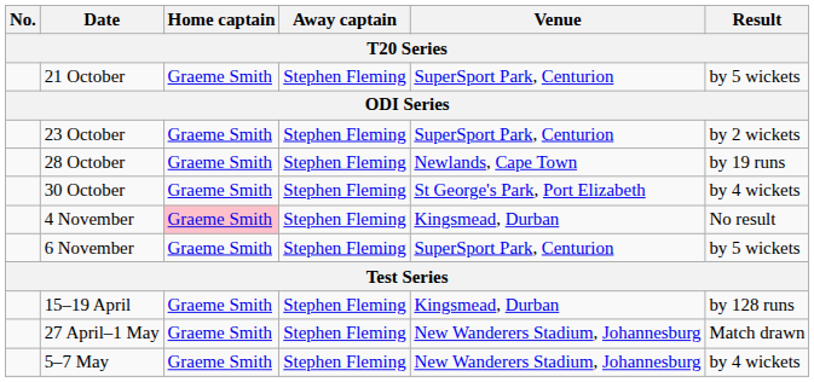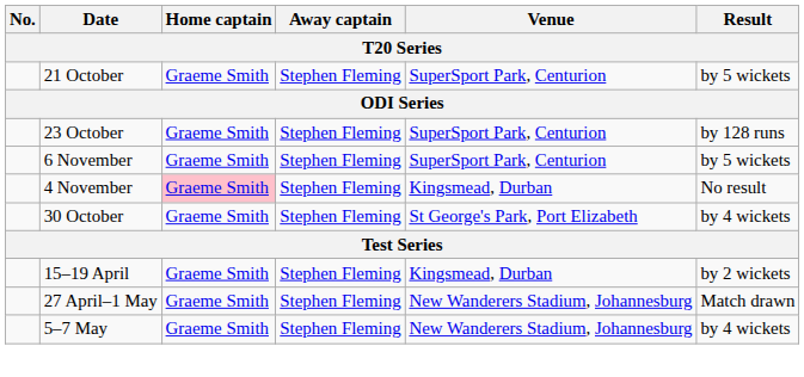 <table class="wikitable">
 <tr style="background:#efefef;">
 <th>No.</th>
 <th>Date</th>
 <th>Home captain</th>
 <th>Away captain</th>
 <th>Venue</th>
 <th>Result</th>
 </tr>
 <tr>
 <th colspan="6">T20 Series</th>
 </tr>
 <tr>
 <td></td>
 <td>21 October</td>
 <td><a href='#'>Graeme Smith</a></td>
 <td><a href='#'>Stephen Fleming</a></td>
 <td><a href='#'>SuperSport Park</a>, <a href='#'>Centurion</a></td>
 <td> by 5 wickets</td>
 </tr>
 <tr>
 <th colspan="6">ODI Series</th>
 </tr>
 <tr>
 <td></td>
 <td>23 October</td>
 <td><a href='#'>Graeme Smith</a></td>
 <td><a href='#'>Stephen Fleming</a></td>
 <td><a href='#'>SuperSport Park</a>, <a href='#'>Centurion</a></td>
-<td> by 2 wickets</td>
+<td> by 128 runs</td>
 </tr>
 <tr>
 <td></td>
-<td>28 October</td>
+<td>6 November</td>
 <td><a href='#'>Graeme Smith</a></td>
 <td><a href='#'>Stephen Fleming</a></td>
-<td><a href='#'>Newlands</a>, <a href='#'>Cape Town</a></td>
-<td> by 19 runs</td>
-</tr>
-<tr>
-<td></td>
-<td>30 October</td>
-<td><a href='#'>Graeme Smith</a></td>
-<td><a href='#'>Stephen Fleming</a></td>
-<td><a href='#'>St George's Park</a>, <a href='#'>Port Elizabeth</a></td>
-<td> by 4 wickets</td>
+<td><a href='#'>SuperSport Park</a>, <a href='#'>Centurion</a></td>
+<td> by 5 wickets</td>
 </tr>
 <tr>
 <td></td>
 <td>4 November</td>
 <td style="background: pink;"><a href='#'>Graeme Smith</a></td>
 <td><a href='#'>Stephen Fleming</a></td>
 <td><a href='#'>Kingsmead</a>, <a href='#'>Durban</a></td>
 <td>No result</td>
 </tr>
 <tr>
 <td></td>
-<td>6 November</td>
+<td>30 October</td>
 <td><a href='#'>Graeme Smith</a></td>
 <td><a href='#'>Stephen Fleming</a></td>
-<td><a href='#'>SuperSport Park</a>, <a href='#'>Centurion</a></td>
-<td> by 5 wickets</td>
+<td><a href='#'>St George's Park</a>, <a href='#'>Port Elizabeth</a></td>
+<td> by 4 wickets</td>
 </tr>
 <tr>
 <th colspan="6">Test Series</th>
 </tr>
 <tr>
 <td></td>
 <td>15–19 April</td>
 <td><a href='#'>Graeme Smith</a></td>
 <td><a href='#'>Stephen Fleming</a></td>
 <td><a href='#'>Kingsmead</a>, <a href='#'>Durban</a></td>
-<td> by 128 runs</td>
+<td> by 2 wickets</td>
 </tr>
 <tr>
 <td></td>
 <td>27 April–1 May</td>
 <td><a href='#'>Graeme Smith</a></td>
 <td><a href='#'>Stephen Fleming</a></td>
 <td><a href='#'>New Wanderers Stadium</a>, <a href='#'>Johannesburg</a></td>
 <td>Match drawn</td>
 </tr>
 <tr>
 <td></td>
 <td>5–7 May</td>
 <td><a href='#'>Graeme Smith</a></td>
 <td><a href='#'>Stephen Fleming</a></td>
 <td><a href='#'>New Wanderers Stadium</a>, <a href='#'>Johannesburg</a></td>
 <td> by 4 wickets</td>
 </tr>
 </table>
